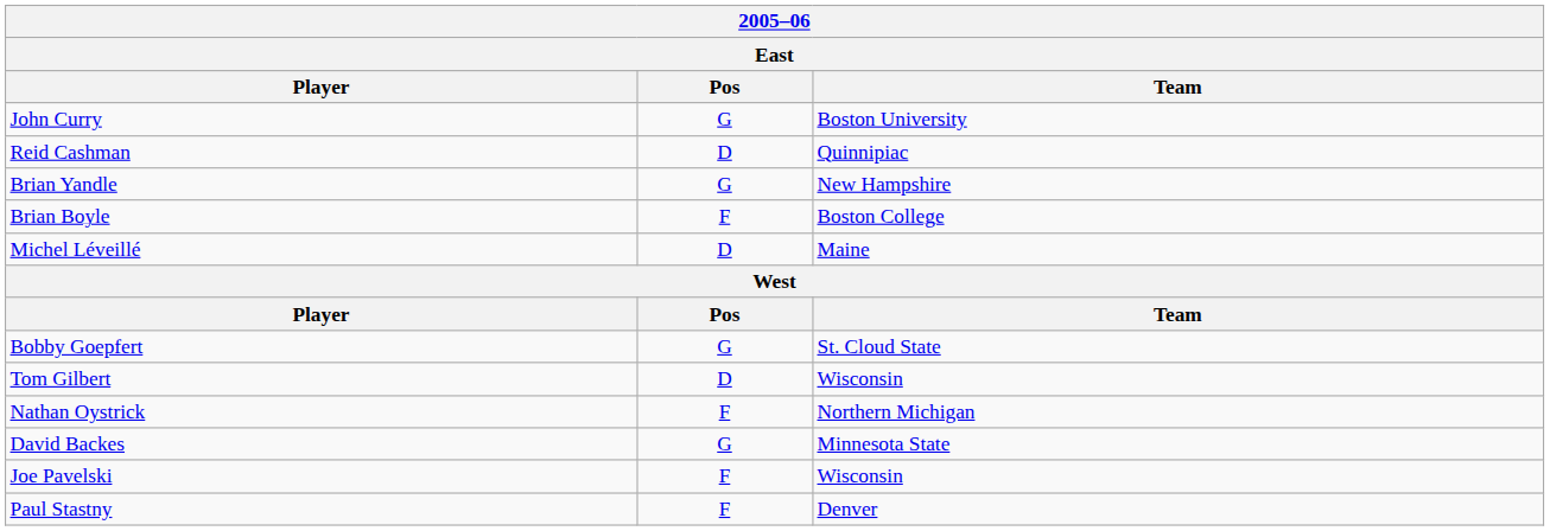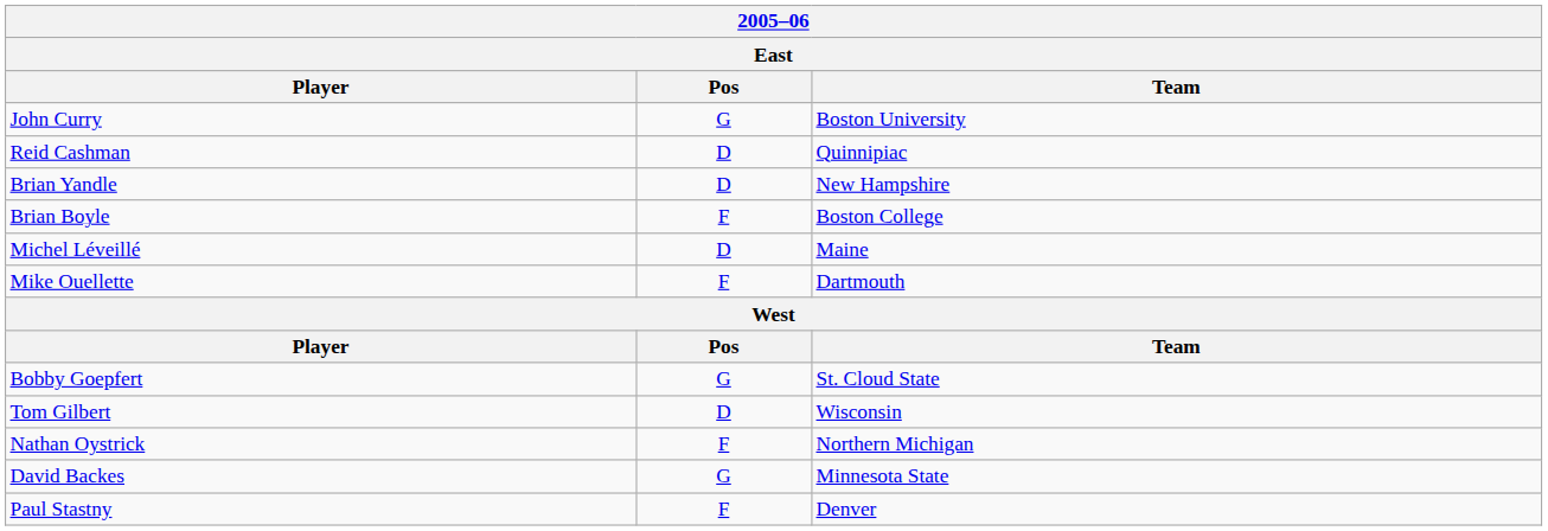 <table class="wikitable" width=95%>
 <tr>
 <th colspan=3><a href='#'>2005–06</a></th>
 </tr>
 <tr>
 <th colspan=3><strong>East</strong></th>
 </tr>
 <tr>
 <th>Player</th>
 <th>Pos</th>
 <th>Team</th>
 </tr>
 <tr>
 <td><a href='#'>John Curry</a></td>
 <td style="text-align:center;"><a href='#'>G</a></td>
 <td><a href='#'>Boston University</a></td>
 </tr>
 <tr>
 <td><a href='#'>Reid Cashman</a></td>
 <td style="text-align:center;"><a href='#'>D</a></td>
 <td><a href='#'>Quinnipiac</a></td>
 </tr>
 <tr>
 <td><a href='#'>Brian Yandle</a></td>
-<td style="text-align:center;"><a href='#'>G</a></td>
+<td style="text-align:center;"><a href='#'>D</a></td>
 <td><a href='#'>New Hampshire</a></td>
 </tr>
 <tr>
 <td><a href='#'>Brian Boyle</a></td>
 <td style="text-align:center;"><a href='#'>F</a></td>
 <td><a href='#'>Boston College</a></td>
 </tr>
 <tr>
 <td><a href='#'>Michel Léveillé</a></td>
 <td style="text-align:center;"><a href='#'>D</a></td>
 <td><a href='#'>Maine</a></td>
+</tr>
+<tr>
+<td><a href='#'>Mike Ouellette</a></td>
+<td style="text-align:center;"><a href='#'>F</a></td>
+<td><a href='#'>Dartmouth</a></td>
 </tr>
 <tr>
 <th colspan=3><strong>West</strong></th>
 </tr>
 <tr>
 <th>Player</th>
 <th>Pos</th>
 <th>Team</th>
 </tr>
 <tr>
 <td><a href='#'>Bobby Goepfert</a></td>
 <td style="text-align:center;"><a href='#'>G</a></td>
 <td><a href='#'>St. Cloud State</a></td>
 </tr>
 <tr>
 <td><a href='#'>Tom Gilbert</a></td>
 <td style="text-align:center;"><a href='#'>D</a></td>
 <td><a href='#'>Wisconsin</a></td>
 </tr>
 <tr>
 <td><a href='#'>Nathan Oystrick</a></td>
 <td style="text-align:center;"><a href='#'>F</a></td>
 <td><a href='#'>Northern Michigan</a></td>
 </tr>
 <tr>
 <td><a href='#'>David Backes</a></td>
 <td style="text-align:center;"><a href='#'>G</a></td>
 <td><a href='#'>Minnesota State</a></td>
 </tr>
 <tr>
-<td><a href='#'>Joe Pavelski</a></td>
-<td style="text-align:center;"><a href='#'>F</a></td>
-<td><a href='#'>Wisconsin</a></td>
-</tr>
-<tr>
 <td><a href='#'>Paul Stastny</a></td>
 <td style="text-align:center;"><a href='#'>F</a></td>
 <td><a href='#'>Denver</a></td>
 </tr>
 </table>
